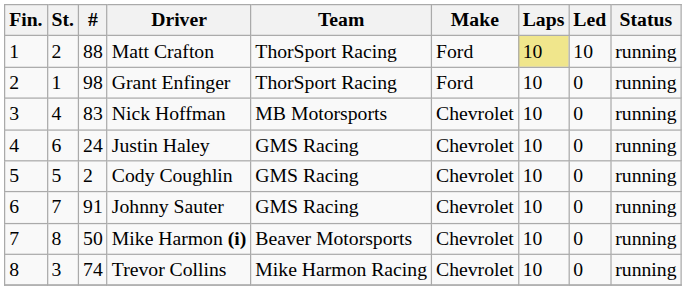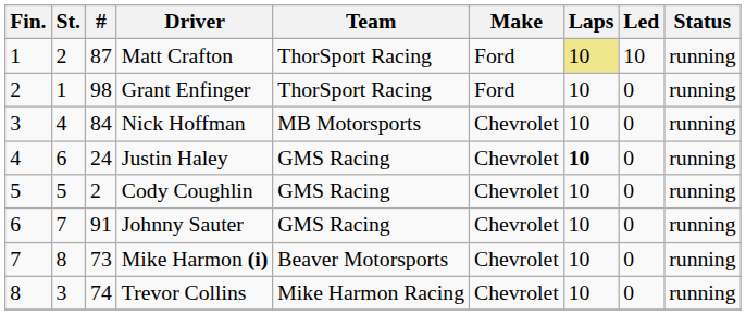 <table class="sortable wikitable" border="1">
 <tr>
 <th>Fin.</th>
 <th>St.</th>
 <th>#</th>
 <th>Driver</th>
 <th>Team</th>
 <th>Make</th>
 <th>Laps</th>
 <th>Led</th>
 <th>Status</th>
 </tr>
 <tr>
 <td>1</td>
 <td>2</td>
-<td>88</td>
+<td>87</td>
 <td>Matt Crafton</td>
 <td>ThorSport Racing</td>
 <td>Ford</td>
 <td style="background: khaki;">10</td>
 <td>10</td>
 <td>running</td>
 </tr>
 <tr>
 <td>2</td>
 <td>1</td>
 <td>98</td>
 <td>Grant Enfinger</td>
 <td>ThorSport Racing</td>
 <td>Ford</td>
 <td>10</td>
 <td>0</td>
 <td>running</td>
 </tr>
 <tr>
 <td>3</td>
 <td>4</td>
-<td>83</td>
+<td>84</td>
 <td>Nick Hoffman</td>
 <td>MB Motorsports</td>
 <td>Chevrolet</td>
 <td>10</td>
 <td>0</td>
 <td>running</td>
 </tr>
 <tr>
 <td>4</td>
 <td>6</td>
 <td>24</td>
 <td>Justin Haley</td>
 <td>GMS Racing</td>
 <td>Chevrolet</td>
-<td>10</td>
+<td><strong>10</strong></td>
 <td>0</td>
 <td>running</td>
 </tr>
 <tr>
 <td>5</td>
 <td>5</td>
 <td>2</td>
 <td>Cody Coughlin</td>
 <td>GMS Racing</td>
 <td>Chevrolet</td>
 <td>10</td>
 <td>0</td>
 <td>running</td>
 </tr>
 <tr>
 <td>6</td>
 <td>7</td>
 <td>91</td>
 <td>Johnny Sauter</td>
 <td>GMS Racing</td>
 <td>Chevrolet</td>
 <td>10</td>
 <td>0</td>
 <td>running</td>
 </tr>
 <tr>
 <td>7</td>
 <td>8</td>
-<td>50</td>
+<td>73</td>
 <td>Mike Harmon <strong>(i)</strong></td>
 <td>Beaver Motorsports</td>
 <td>Chevrolet</td>
 <td>10</td>
 <td>0</td>
 <td>running</td>
 </tr>
 <tr>
 <td>8</td>
 <td>3</td>
 <td>74</td>
 <td>Trevor Collins</td>
 <td>Mike Harmon Racing</td>
 <td>Chevrolet</td>
 <td>10</td>
 <td>0</td>
 <td>running</td>
 </tr>
 <tr>
 </tr>
 </table>
